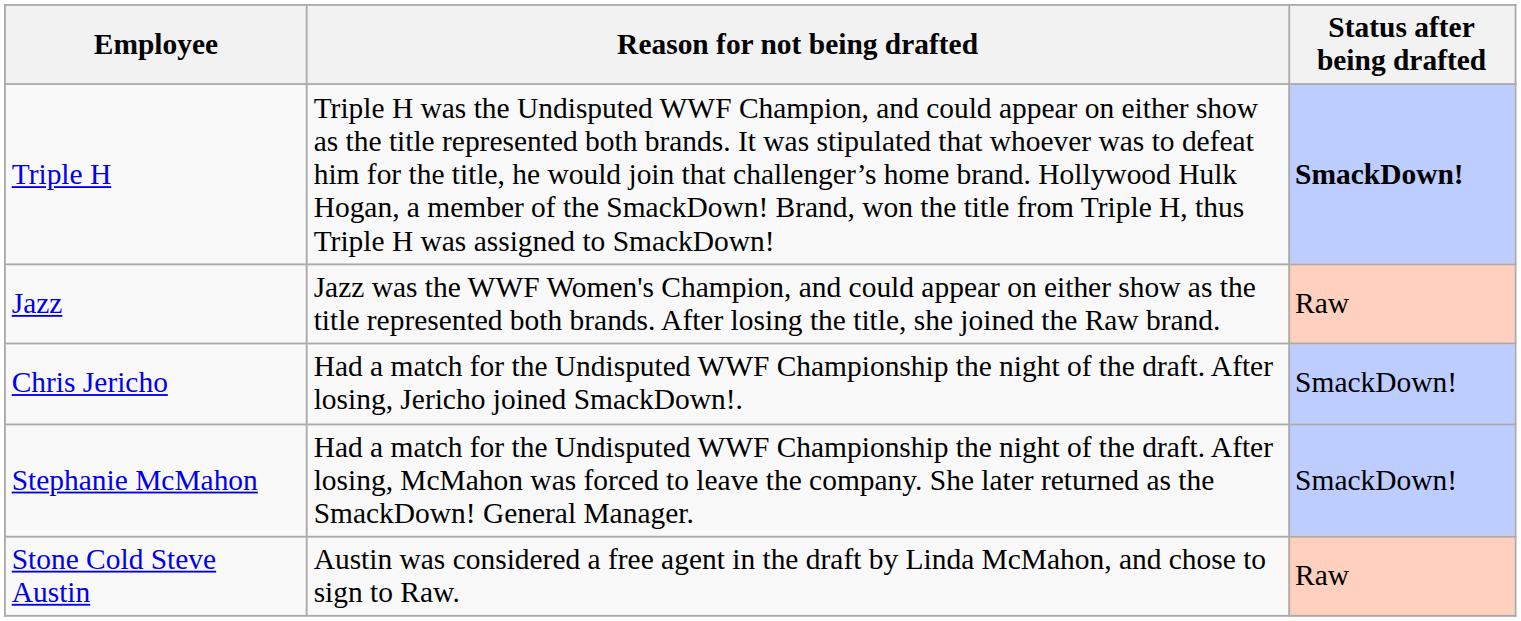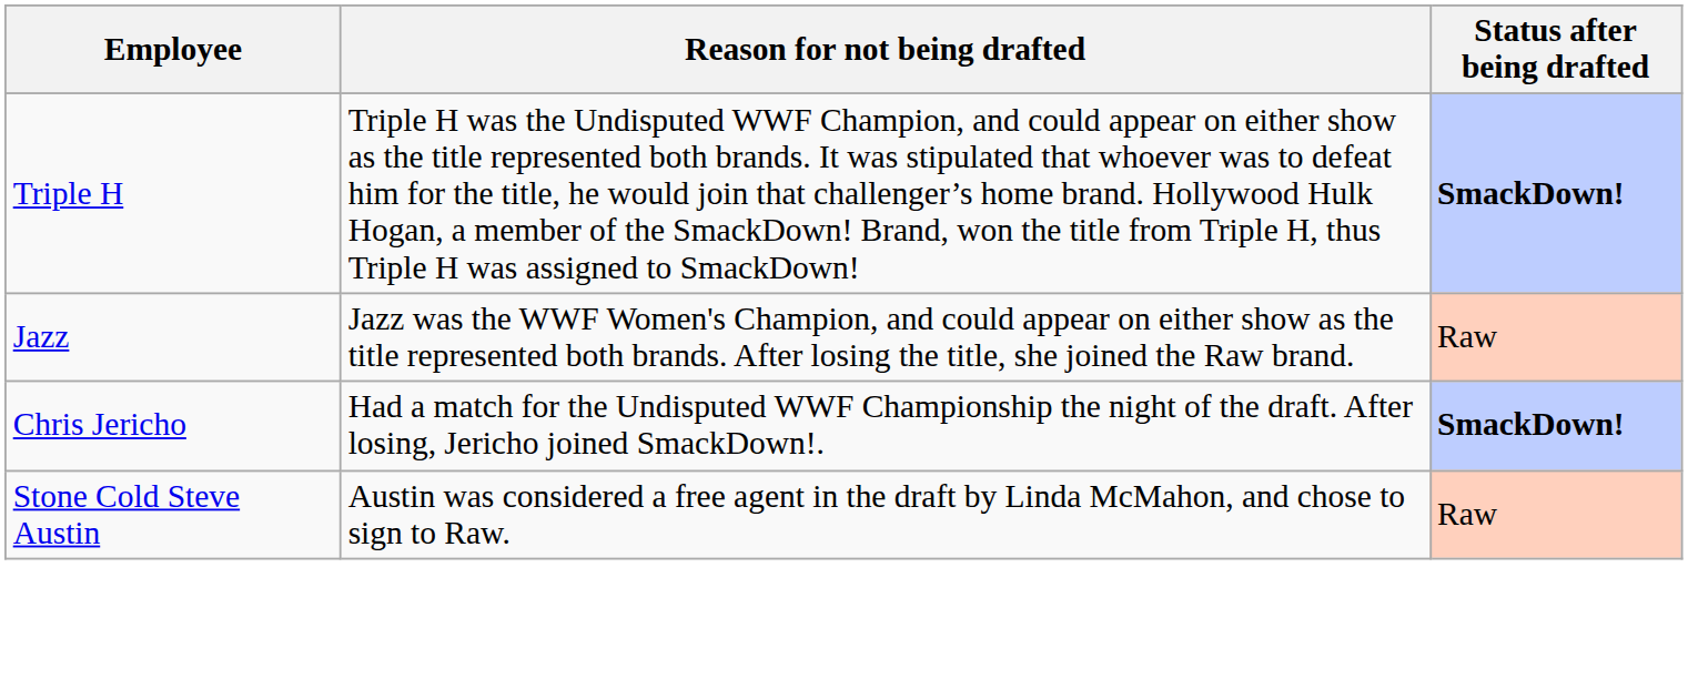 <table class="wikitable sortable" style="width:65%">
 <tr>
 <th width=20%>Employee</th>
 <th width=65% class="unsortable">Reason for not being drafted</th>
 <th width=15%>Status after being drafted</th>
 </tr>
 <tr>
 <td><a href='#'>Triple H</a></td>
 <td>Triple H was the Undisputed WWF Champion, and could appear on either show as the title represented both brands. It was stipulated that whoever was to defeat him for the title, he would join that challenger’s home brand. Hollywood Hulk Hogan, a member of the SmackDown! Brand, won the title from Triple H, thus Triple H was assigned to SmackDown!</td>
 <td style="background: #BDCDFF"><strong>SmackDown!</strong></td>
 </tr>
 <tr>
 <td><a href='#'>Jazz</a></td>
 <td>Jazz was the WWF Women's Champion, and could appear on either show as the title represented both brands. After losing the title, she joined the Raw brand.</td>
 <td style="background:#ffd0bd">Raw</td>
 </tr>
 <tr>
 <td><a href='#'>Chris Jericho</a></td>
 <td>Had a match for the Undisputed WWF Championship the night of the draft. After losing, Jericho joined SmackDown!.</td>
-<td style="background: #BDCDFF">SmackDown!</td>
-</tr>
-<tr>
-<td><a href='#'>Stephanie McMahon</a></td>
-<td>Had a match for the Undisputed WWF Championship the night of the draft. After losing, McMahon was forced to leave the company. She later returned as the SmackDown! General Manager.</td>
-<td style="background: #BDCDFF">SmackDown!</td>
+<td style="background: #BDCDFF"><strong>SmackDown!</strong></td>
 </tr>
 <tr>
 <td><a href='#'>Stone Cold Steve Austin</a></td>
 <td>Austin was considered a free agent in the draft by Linda McMahon, and chose to sign to Raw.</td>
 <td style="background:#ffd0bd">Raw</td>
 </tr>
 </table>
